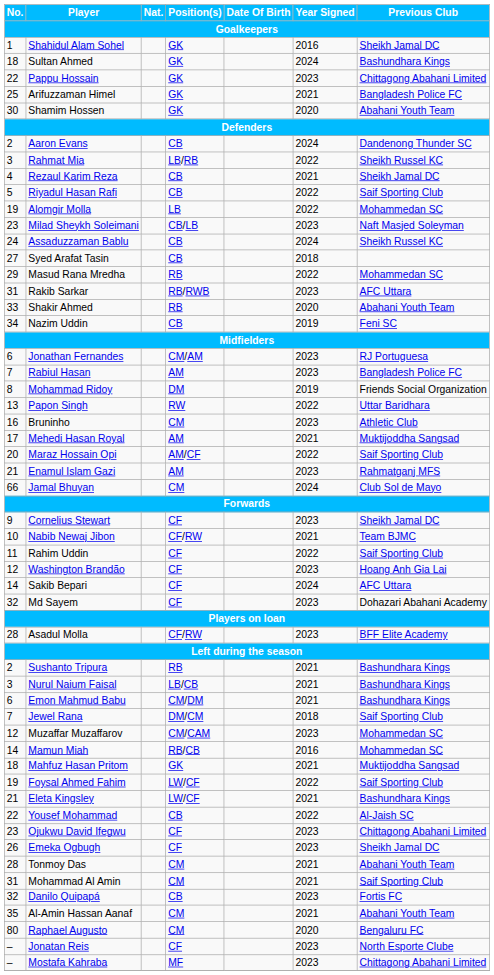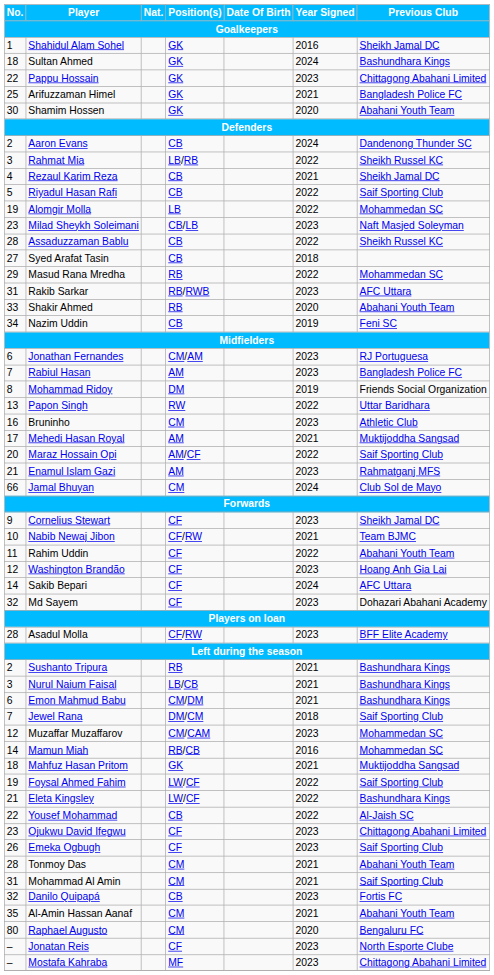 <table class="wikitable" style="text-align:left; font-size:90%;">
 <tr>
 <th style="background:#00bbff; color:#FFFFFF; text-align:center;">No.</th>
 <th style="background:#00bbff; color:#FFFFFF; text-align:center;">Player</th>
 <th style="background:#00bbff; color:#FFFFFF; text-align:center;">Nat.</th>
 <th style="background:#00bbff; color:#FFFFFF; text-align:center;">Position(s)</th>
 <th style="background:#00bbff; color:#FFFFFF; text-align:center;">Date Of Birth</th>
 <th style="background:#00bbff; color:#FFFFFF; text-align:center;">Year Signed</th>
 <th style="background:#00bbff; color:#FFFFFF; text-align:center;">Previous Club</th>
 </tr>
 <tr>
 <th colspan="7" style="background:#00bbff; color:#FFFFFF; text-align:center"><strong>Goalkeepers</strong></th>
 </tr>
 <tr>
 <td>1</td>
 <td><a href='#'>Shahidul Alam Sohel</a></td>
 <td></td>
 <td><a href='#'>GK</a></td>
 <td></td>
 <td>2016</td>
 <td><a href='#'>Sheikh Jamal DC</a></td>
 </tr>
 <tr>
 <td>18</td>
 <td>Sultan Ahmed</td>
 <td></td>
 <td><a href='#'>GK</a></td>
 <td></td>
 <td>2024</td>
 <td><a href='#'>Bashundhara Kings</a></td>
 </tr>
 <tr>
 <td>22</td>
 <td><a href='#'>Pappu Hossain</a></td>
 <td></td>
 <td><a href='#'>GK</a></td>
 <td></td>
 <td>2023</td>
 <td><a href='#'>Chittagong Abahani Limited</a></td>
 </tr>
 <tr>
 <td>25</td>
 <td>Arifuzzaman Himel</td>
 <td></td>
 <td><a href='#'>GK</a></td>
 <td></td>
 <td>2021</td>
 <td><a href='#'>Bangladesh Police FC</a></td>
 </tr>
 <tr>
 <td>30</td>
 <td>Shamim Hossen</td>
 <td></td>
 <td><a href='#'>GK</a></td>
 <td></td>
 <td>2020</td>
 <td><a href='#'>Abahani Youth Team</a></td>
 </tr>
 <tr>
 <th colspan="7" style="background:#00bbff; color:#FFFFFF; text-align:center"><strong>Defenders</strong></th>
 </tr>
 <tr>
 <td>2</td>
 <td><a href='#'>Aaron Evans</a></td>
 <td></td>
 <td><a href='#'>CB</a></td>
 <td></td>
 <td>2024</td>
 <td> <a href='#'>Dandenong Thunder SC</a></td>
 </tr>
 <tr>
 <td>3</td>
 <td><a href='#'>Rahmat Mia</a></td>
 <td></td>
 <td><a href='#'>LB</a>/<a href='#'>RB</a></td>
 <td></td>
 <td>2022</td>
 <td><a href='#'>Sheikh Russel KC</a></td>
 </tr>
 <tr>
 <td>4</td>
 <td><a href='#'>Rezaul Karim Reza</a></td>
 <td></td>
 <td><a href='#'>CB</a></td>
 <td></td>
 <td>2021</td>
 <td><a href='#'>Sheikh Jamal DC</a></td>
 </tr>
 <tr>
 <td>5</td>
 <td><a href='#'>Riyadul Hasan Rafi</a></td>
 <td></td>
 <td><a href='#'>CB</a></td>
 <td></td>
 <td>2022</td>
 <td><a href='#'>Saif Sporting Club</a></td>
 </tr>
 <tr>
 <td>19</td>
 <td><a href='#'>Alomgir Molla</a></td>
 <td></td>
 <td><a href='#'>LB</a></td>
 <td></td>
 <td>2022</td>
 <td><a href='#'>Mohammedan SC</a></td>
 </tr>
 <tr>
 <td>23</td>
 <td><a href='#'>Milad Sheykh Soleimani</a></td>
 <td></td>
 <td><a href='#'>CB</a>/<a href='#'>LB</a></td>
 <td></td>
 <td>2023</td>
 <td> <a href='#'>Naft Masjed Soleyman</a></td>
 </tr>
 <tr>
-<td>24</td>
+<td>28</td>
 <td><a href='#'>Assaduzzaman Bablu</a></td>
 <td></td>
 <td><a href='#'>CB</a></td>
 <td></td>
-<td>2024</td>
+<td>2022</td>
 <td><a href='#'>Sheikh Russel KC</a></td>
 </tr>
 <tr>
 <td>27</td>
 <td>Syed Arafat Tasin</td>
 <td></td>
 <td><a href='#'>CB</a></td>
 <td></td>
 <td>2018</td>
 <td></td>
 </tr>
 <tr>
 <td>29</td>
 <td>Masud Rana Mredha</td>
 <td></td>
 <td><a href='#'>RB</a></td>
 <td></td>
 <td>2022</td>
 <td><a href='#'>Mohammedan SC</a></td>
 </tr>
 <tr>
 <td>31</td>
 <td>Rakib Sarkar</td>
 <td></td>
 <td><a href='#'>RB</a>/<a href='#'>RWB</a></td>
 <td></td>
 <td>2023</td>
 <td><a href='#'>AFC Uttara</a></td>
 </tr>
 <tr>
 <td>33</td>
 <td>Shakir Ahmed</td>
 <td></td>
 <td><a href='#'>RB</a></td>
 <td></td>
 <td>2020</td>
 <td><a href='#'>Abahani Youth Team</a></td>
 </tr>
 <tr>
 <td>34</td>
 <td>Nazim Uddin</td>
 <td></td>
 <td><a href='#'>CB</a></td>
 <td></td>
 <td>2019</td>
 <td><a href='#'>Feni SC</a></td>
 </tr>
 <tr>
 <th colspan="7" style="background:#00bbff; color:#FFFFFF; text-align:center"><strong>Midfielders</strong></th>
 </tr>
 <tr>
 <td>6</td>
 <td><a href='#'>Jonathan Fernandes</a></td>
 <td></td>
 <td><a href='#'>CM</a>/<a href='#'>AM</a></td>
 <td></td>
 <td>2023</td>
 <td> <a href='#'>RJ Portuguesa</a></td>
 </tr>
 <tr>
 <td>7</td>
 <td><a href='#'>Rabiul Hasan</a></td>
 <td></td>
 <td><a href='#'>AM</a></td>
 <td></td>
 <td>2023</td>
 <td><a href='#'>Bangladesh Police FC</a></td>
 </tr>
 <tr>
 <td>8</td>
 <td><a href='#'>Mohammad Ridoy</a></td>
 <td></td>
 <td><a href='#'>DM</a></td>
 <td></td>
 <td>2019</td>
 <td>Friends Social Organization</td>
 </tr>
 <tr>
 <td>13</td>
 <td><a href='#'>Papon Singh</a></td>
 <td></td>
 <td><a href='#'>RW</a></td>
 <td></td>
 <td>2022</td>
 <td><a href='#'>Uttar Baridhara</a></td>
 </tr>
 <tr>
 <td>16</td>
 <td>Bruninho</td>
 <td></td>
 <td><a href='#'>CM</a></td>
 <td></td>
 <td>2023</td>
 <td> <a href='#'>Athletic Club</a></td>
 </tr>
 <tr>
 <td>17</td>
 <td><a href='#'>Mehedi Hasan Royal</a></td>
 <td></td>
 <td><a href='#'>AM</a></td>
 <td></td>
 <td>2021</td>
 <td><a href='#'>Muktijoddha Sangsad</a></td>
 </tr>
 <tr>
 <td>20</td>
 <td><a href='#'>Maraz Hossain Opi</a></td>
 <td></td>
 <td><a href='#'>AM</a>/<a href='#'>CF</a></td>
 <td></td>
 <td>2022</td>
 <td><a href='#'>Saif Sporting Club</a></td>
 </tr>
 <tr>
 <td>21</td>
 <td><a href='#'>Enamul Islam Gazi</a></td>
 <td></td>
 <td><a href='#'>AM</a></td>
 <td></td>
 <td>2023</td>
 <td><a href='#'>Rahmatganj MFS</a></td>
 </tr>
 <tr>
 <td>66</td>
 <td><a href='#'>Jamal Bhuyan</a></td>
 <td></td>
 <td><a href='#'>CM</a></td>
 <td></td>
 <td>2024</td>
 <td> <a href='#'>Club Sol de Mayo</a></td>
 </tr>
 <tr>
 <th colspan="7" style="background:#00bbff; color:#FFFFFF; text-align:center"><strong>Forwards</strong></th>
 </tr>
 <tr>
 <td>9</td>
 <td><a href='#'>Cornelius Stewart</a></td>
 <td></td>
 <td><a href='#'>CF</a></td>
 <td></td>
 <td>2023</td>
 <td><a href='#'>Sheikh Jamal DC</a></td>
 </tr>
 <tr>
 <td>10</td>
 <td><a href='#'>Nabib Newaj Jibon</a></td>
 <td></td>
 <td><a href='#'>CF</a>/<a href='#'>RW</a></td>
 <td></td>
 <td>2021</td>
 <td><a href='#'>Team BJMC</a></td>
 </tr>
 <tr>
 <td>11</td>
 <td>Rahim Uddin</td>
 <td></td>
 <td><a href='#'>CF</a></td>
 <td></td>
 <td>2022</td>
-<td><a href='#'>Saif Sporting Club</a></td>
+<td><a href='#'>Abahani Youth Team</a></td>
 </tr>
 <tr>
 <td>12</td>
 <td><a href='#'>Washington Brandão</a></td>
 <td></td>
 <td><a href='#'>CF</a></td>
 <td></td>
 <td>2023</td>
 <td> <a href='#'>Hoang Anh Gia Lai</a></td>
 </tr>
 <tr>
 <td>14</td>
 <td>Sakib Bepari</td>
 <td></td>
 <td><a href='#'>CF</a></td>
 <td></td>
 <td>2024</td>
 <td><a href='#'>AFC Uttara</a></td>
 </tr>
 <tr>
 <td>32</td>
 <td>Md Sayem</td>
 <td></td>
 <td><a href='#'>CF</a></td>
 <td></td>
 <td>2023</td>
 <td>Dohazari Abahani Academy</td>
 </tr>
 <tr>
 <th colspan="9" style="background:#00bbff; color:#FFFFFF; text-align:center"><strong>Players on loan</strong></th>
 </tr>
 <tr>
 <td>28</td>
 <td>Asadul Molla</td>
 <td></td>
 <td><a href='#'>CF</a>/<a href='#'>RW</a></td>
 <td></td>
 <td>2023</td>
 <td><a href='#'>BFF Elite Academy</a></td>
 </tr>
 <tr>
 <th colspan="9" style="background:#00bbff; color:#FFFFFF; text-align:center"><strong>Left during the season</strong></th>
 </tr>
 <tr>
 <td>2</td>
 <td><a href='#'>Sushanto Tripura</a></td>
 <td></td>
 <td><a href='#'>RB</a></td>
 <td></td>
 <td>2021</td>
 <td><a href='#'>Bashundhara Kings</a></td>
 </tr>
 <tr>
 <td>3</td>
 <td><a href='#'>Nurul Naium Faisal</a></td>
 <td></td>
 <td><a href='#'>LB</a>/<a href='#'>CB</a></td>
 <td></td>
 <td>2021</td>
 <td><a href='#'>Bashundhara Kings</a></td>
 </tr>
 <tr>
 <td>6</td>
 <td><a href='#'>Emon Mahmud Babu</a></td>
 <td></td>
 <td><a href='#'>CM</a>/<a href='#'>DM</a></td>
 <td></td>
 <td>2021</td>
 <td><a href='#'>Bashundhara Kings</a></td>
 </tr>
 <tr>
 <td>7</td>
 <td><a href='#'>Jewel Rana</a></td>
 <td></td>
 <td><a href='#'>DM</a>/<a href='#'>CM</a></td>
 <td></td>
 <td>2018</td>
 <td><a href='#'>Saif Sporting Club</a></td>
 </tr>
 <tr>
 <td>12</td>
 <td>Muzaffar Muzaffarov</td>
 <td></td>
 <td><a href='#'>CM</a>/<a href='#'>CAM</a></td>
 <td></td>
 <td>2023</td>
 <td><a href='#'>Mohammedan SC</a></td>
 </tr>
 <tr>
 <td>14</td>
 <td><a href='#'>Mamun Miah</a></td>
 <td></td>
 <td><a href='#'>RB</a>/<a href='#'>CB</a></td>
 <td></td>
 <td>2016</td>
 <td><a href='#'>Mohammedan SC</a></td>
 </tr>
 <tr>
 <td>18</td>
 <td><a href='#'>Mahfuz Hasan Pritom</a></td>
 <td></td>
 <td><a href='#'>GK</a></td>
 <td></td>
 <td>2021</td>
 <td><a href='#'>Muktijoddha Sangsad</a></td>
 </tr>
 <tr>
 <td>19</td>
 <td><a href='#'>Foysal Ahmed Fahim</a></td>
 <td></td>
 <td><a href='#'>LW</a>/<a href='#'>CF</a></td>
 <td></td>
 <td>2022</td>
 <td><a href='#'>Saif Sporting Club</a></td>
 </tr>
 <tr>
 <td>21</td>
 <td><a href='#'>Eleta Kingsley</a></td>
 <td></td>
 <td><a href='#'>LW</a>/<a href='#'>CF</a></td>
 <td></td>
-<td>2021</td>
+<td>2022</td>
 <td><a href='#'>Bashundhara Kings</a></td>
 </tr>
 <tr>
 <td>22</td>
 <td><a href='#'>Yousef Mohammad</a></td>
 <td></td>
 <td><a href='#'>CB</a></td>
 <td></td>
 <td>2022</td>
 <td> <a href='#'>Al-Jaish SC</a></td>
 </tr>
 <tr>
 <td>23</td>
 <td><a href='#'>Ojukwu David Ifegwu</a></td>
 <td></td>
 <td><a href='#'>CF</a></td>
 <td></td>
 <td>2023</td>
 <td><a href='#'>Chittagong Abahani Limited</a></td>
 </tr>
 <tr>
 <td>26</td>
 <td><a href='#'>Emeka Ogbugh</a></td>
 <td></td>
 <td><a href='#'>CF</a></td>
 <td></td>
 <td>2023</td>
-<td><a href='#'>Sheikh Jamal DC</a></td>
+<td><a href='#'>Saif Sporting Club</a></td>
 </tr>
 <tr>
 <td>28</td>
 <td>Tonmoy Das</td>
 <td></td>
 <td><a href='#'>CM</a></td>
 <td></td>
 <td>2021</td>
 <td><a href='#'>Abahani Youth Team</a></td>
 </tr>
 <tr>
 <td>31</td>
 <td>Mohammad Al Amin</td>
 <td></td>
 <td><a href='#'>CM</a></td>
 <td></td>
 <td>2021</td>
 <td><a href='#'>Saif Sporting Club</a></td>
 </tr>
 <tr>
 <td>32</td>
 <td><a href='#'>Danilo Quipapá</a></td>
 <td></td>
 <td><a href='#'>CB</a></td>
 <td></td>
 <td>2023</td>
 <td><a href='#'>Fortis FC</a></td>
 </tr>
 <tr>
 <td>35</td>
 <td>Al-Amin Hassan Aanaf</td>
 <td></td>
 <td><a href='#'>CM</a></td>
 <td></td>
 <td>2021</td>
 <td><a href='#'>Abahani Youth Team</a></td>
 </tr>
 <tr>
 <td>80</td>
 <td><a href='#'>Raphael Augusto</a></td>
 <td></td>
 <td><a href='#'>CM</a></td>
 <td></td>
 <td>2020</td>
 <td> <a href='#'>Bengaluru FC</a></td>
 </tr>
 <tr>
 <td>–</td>
 <td><a href='#'>Jonatan Reis</a></td>
 <td></td>
 <td><a href='#'>CF</a></td>
 <td></td>
 <td>2023</td>
 <td> <a href='#'>North Esporte Clube</a></td>
 </tr>
 <tr>
 <td>–</td>
 <td><a href='#'>Mostafa Kahraba</a></td>
 <td></td>
 <td><a href='#'>MF</a></td>
 <td></td>
 <td>2023</td>
 <td><a href='#'>Chittagong Abahani Limited</a></td>
 </tr>
 <tr>
 </tr>
 </table>
